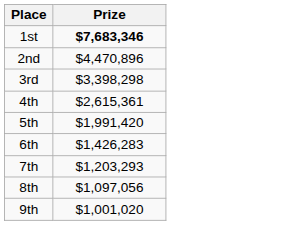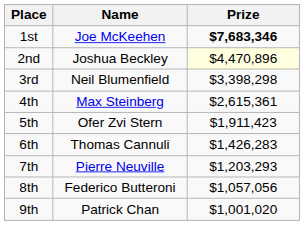 <table class="wikitable">
 <tr>
 <th width="50">Place</th>
+<th width="150">Name</th>
 <th width="125">Prize</th>
 </tr>
 <tr>
 <td align = "center">1st</td>
+<td align = "center"><a href='#'>Joe McKeehen</a></td>
 <td align = "center"><strong>$7,683,346</strong></td>
 </tr>
 <tr>
 <td align = "center">2nd</td>
-<td align = "center">$4,470,896</td>
+<td align = "center">Joshua Beckley</td>
+<td align = "center" style="background: lightyellow;">$4,470,896</td>
 </tr>
 <tr>
 <td align = "center">3rd</td>
+<td align = "center">Neil Blumenfield</td>
 <td align = "center">$3,398,298</td>
 </tr>
 <tr>
 <td align = "center">4th</td>
+<td align = "center"><a href='#'>Max Steinberg</a></td>
 <td align = "center">$2,615,361</td>
 </tr>
 <tr>
 <td align = "center">5th</td>
-<td align = "center">$1,991,420</td>
+<td align = "center">Ofer Zvi Stern</td>
+<td align = "center">$1,911,423</td>
 </tr>
 <tr>
 <td align = "center">6th</td>
+<td align = "center">Thomas Cannuli</td>
 <td align = "center">$1,426,283</td>
 </tr>
 <tr>
 <td align = "center">7th</td>
+<td align = "center"><a href='#'>Pierre Neuville</a></td>
 <td align = "center">$1,203,293</td>
 </tr>
 <tr>
 <td align = "center">8th</td>
-<td align = "center">$1,097,056</td>
+<td align = "center">Federico Butteroni</td>
+<td align = "center">$1,057,056</td>
 </tr>
 <tr>
 <td align = "center">9th</td>
+<td align = "center">Patrick Chan</td>
 <td align = "center">$1,001,020</td>
 </tr>
 </table>
